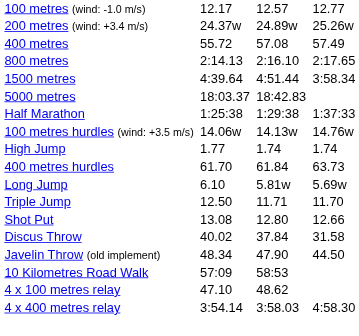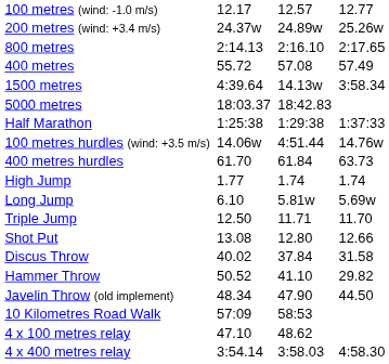 <table>
 <tr>
 <td><a href='#'>100 metres</a> <small>(wind: -1.0 m/s)</small></td>
 <td></td>
 <td>12.17</td>
 <td></td>
 <td>12.57</td>
 <td></td>
 <td>12.77</td>
 </tr>
 <tr>
 <td><a href='#'>200 metres</a> <small>(wind: +3.4 m/s)</small></td>
 <td></td>
 <td>24.37w</td>
 <td></td>
 <td>24.89w</td>
 <td></td>
 <td>25.26w</td>
 </tr>
 <tr>
+<td><a href='#'>800 metres</a></td>
+<td></td>
+<td>2:14.13</td>
+<td></td>
+<td>2:16.10</td>
+<td></td>
+<td>2:17.65</td>
+</tr>
+<tr>
 <td><a href='#'>400 metres</a></td>
 <td></td>
 <td>55.72</td>
 <td></td>
 <td>57.08</td>
 <td></td>
 <td>57.49</td>
 </tr>
 <tr>
-<td><a href='#'>800 metres</a></td>
-<td></td>
-<td>2:14.13</td>
-<td></td>
-<td>2:16.10</td>
-<td></td>
-<td>2:17.65</td>
-</tr>
-<tr>
 <td><a href='#'>1500 metres</a></td>
 <td></td>
 <td>4:39.64</td>
 <td></td>
-<td>4:51.44</td>
+<td>14.13w</td>
 <td></td>
 <td>3:58.34</td>
 </tr>
 <tr>
 <td><a href='#'>5000 metres</a></td>
 <td></td>
 <td>18:03.37</td>
 <td></td>
 <td>18:42.83</td>
 <td></td>
 <td></td>
 </tr>
 <tr>
 <td><a href='#'>Half Marathon</a></td>
 <td></td>
 <td>1:25:38</td>
 <td></td>
 <td>1:29:38</td>
 <td></td>
 <td>1:37:33</td>
 </tr>
 <tr>
 <td><a href='#'>100 metres hurdles</a> <small>(wind: +3.5 m/s)</small></td>
 <td></td>
 <td>14.06w</td>
 <td></td>
-<td>14.13w</td>
+<td>4:51.44</td>
 <td></td>
 <td>14.76w</td>
+</tr>
+<tr>
+<td><a href='#'>400 metres hurdles</a></td>
+<td></td>
+<td>61.70</td>
+<td></td>
+<td>61.84</td>
+<td></td>
+<td>63.73</td>
 </tr>
 <tr>
 <td><a href='#'>High Jump</a></td>
 <td></td>
 <td>1.77</td>
 <td></td>
 <td>1.74</td>
 <td></td>
 <td>1.74</td>
-</tr>
-<tr>
-<td><a href='#'>400 metres hurdles</a></td>
-<td></td>
-<td>61.70</td>
-<td></td>
-<td>61.84</td>
-<td></td>
-<td>63.73</td>
 </tr>
 <tr>
 <td><a href='#'>Long Jump</a></td>
 <td></td>
 <td>6.10</td>
 <td></td>
 <td>5.81w</td>
 <td></td>
 <td>5.69w</td>
 </tr>
 <tr>
 <td><a href='#'>Triple Jump</a></td>
 <td></td>
 <td>12.50</td>
 <td></td>
 <td>11.71</td>
 <td></td>
 <td>11.70</td>
 </tr>
 <tr>
 <td><a href='#'>Shot Put</a></td>
 <td></td>
 <td>13.08</td>
 <td></td>
 <td>12.80</td>
 <td></td>
 <td>12.66</td>
 </tr>
 <tr>
 <td><a href='#'>Discus Throw</a></td>
 <td></td>
 <td>40.02</td>
 <td></td>
 <td>37.84</td>
 <td></td>
 <td>31.58</td>
 </tr>
 <tr>
+<td><a href='#'>Hammer Throw</a></td>
+<td></td>
+<td>50.52</td>
+<td></td>
+<td>41.10</td>
+<td></td>
+<td>29.82</td>
+</tr>
+<tr>
 <td><a href='#'>Javelin Throw</a> <small>(old implement)</small></td>
 <td></td>
 <td>48.34</td>
 <td></td>
 <td>47.90</td>
 <td></td>
 <td>44.50</td>
 </tr>
 <tr>
 <td><a href='#'>10 Kilometres Road Walk</a></td>
 <td></td>
 <td>57:09</td>
 <td></td>
 <td>58:53</td>
 <td></td>
 <td></td>
 </tr>
 <tr>
 <td><a href='#'>4 x 100 metres relay</a></td>
 <td></td>
 <td>47.10</td>
 <td></td>
 <td>48.62</td>
 <td></td>
 <td></td>
 </tr>
 <tr>
 <td><a href='#'>4 x 400 metres relay</a></td>
 <td></td>
 <td>3:54.14</td>
 <td></td>
 <td>3:58.03</td>
 <td></td>
 <td>4:58.30</td>
 </tr>
 </table>
